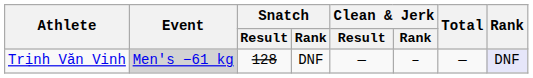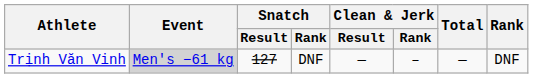 <table class="wikitable" style="font-size:90%">
 <tr>
 <th rowspan="2">Athlete</th>
 <th rowspan="2">Event</th>
 <th colspan="2">Snatch</th>
 <th colspan="2">Clean & Jerk</th>
 <th rowspan="2">Total</th>
 <th rowspan="2">Rank</th>
 </tr>
 <tr style="font-size:95%">
 <th>Result</th>
 <th>Rank</th>
 <th>Result</th>
 <th>Rank</th>
 </tr>
 <tr align=center>
 <td align=left><a href='#'>Trịnh Văn Vinh</a></td>
 <td align=left style="background: lightgrey;"><a href='#'>Men's −61 kg</a></td>
-<td><s>128</s></td>
+<td><s>127</s></td>
 <td>DNF</td>
 <td>—</td>
 <td>–</td>
 <td>—</td>
-<td style="background: lavender;">DNF</td>
+<td>DNF</td>
 </tr>
 </table>
